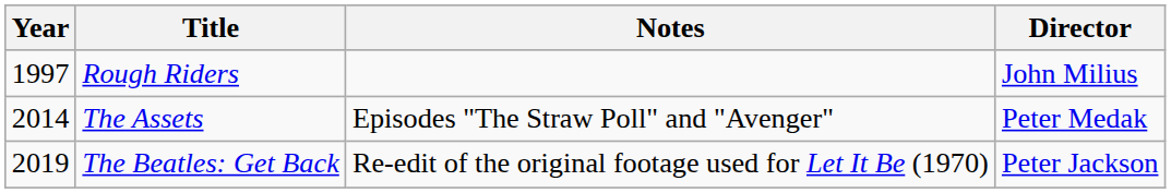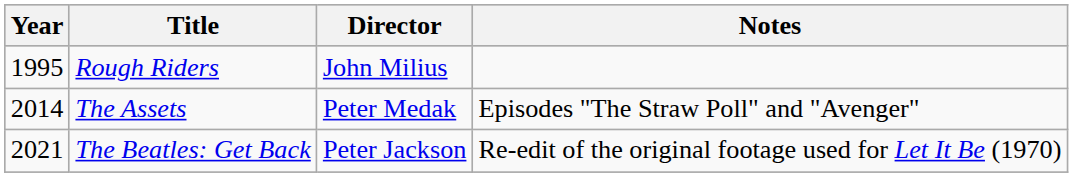 <table class="wikitable">
 <tr>
 <th>Year</th>
 <th>Title</th>
+<th>Director</th>
 <th>Notes</th>
-<th>Director</th>
 </tr>
 <tr>
-<td>1997</td>
+<td>1995</td>
 <td><em><a href='#'>Rough Riders</a></em></td>
+<td><a href='#'>John Milius</a></td>
 <td></td>
-<td><a href='#'>John Milius</a></td>
 </tr>
 <tr>
 <td>2014</td>
 <td><em><a href='#'>The Assets</a></em></td>
+<td><a href='#'>Peter Medak</a></td>
 <td>Episodes "The Straw Poll" and "Avenger"</td>
-<td><a href='#'>Peter Medak</a></td>
 </tr>
 <tr>
-<td>2019</td>
+<td>2021</td>
 <td><em><a href='#'>The Beatles: Get Back</a></em></td>
+<td><a href='#'>Peter Jackson</a></td>
 <td>Re-edit of the original footage used for <em><a href='#'>Let It Be</a></em> (1970)</td>
-<td><a href='#'>Peter Jackson</a></td>
 </tr>
 </table>
